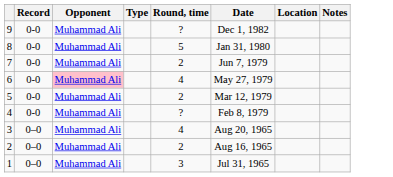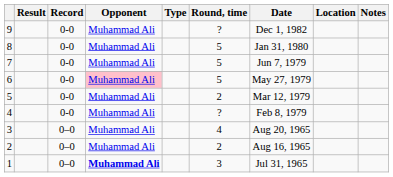 <table class="wikitable" style="text-align:center">
 <tr>
 <th></th>
+<th>Result</th>
 <th>Record</th>
 <th>Opponent</th>
 <th>Type</th>
 <th>Round, time</th>
 <th>Date</th>
 <th>Location</th>
 <th>Notes</th>
 </tr>
 <tr>
 <td>9</td>
+<td></td>
 <td>0-0 </td>
 <td style="text-align:left;"> <a href='#'>Muhammad Ali</a></td>
 <td></td>
 <td>?</td>
 <td>Dec 1, 1982</td>
 <td style="text-align:left;"> </td>
 <td style="text-align:left;"></td>
 </tr>
 <tr>
 <td>8</td>
+<td></td>
 <td>0-0 </td>
 <td style="text-align:left;"> <a href='#'>Muhammad Ali</a></td>
 <td></td>
 <td>5</td>
 <td>Jan 31, 1980</td>
 <td style="text-align:left;"> </td>
 <td style="text-align:left;"></td>
 </tr>
 <tr>
 <td>7</td>
+<td></td>
 <td>0-0 </td>
 <td style="text-align:left;"> <a href='#'>Muhammad Ali</a></td>
 <td></td>
-<td>2</td>
+<td>5</td>
 <td>Jun 7, 1979</td>
 <td style="text-align:left;"> </td>
 <td style="text-align:left;"></td>
 </tr>
 <tr>
 <td>6</td>
+<td></td>
 <td>0-0 </td>
 <td style="background: pink; text-align:left;"> <a href='#'>Muhammad Ali</a></td>
 <td></td>
-<td>4</td>
+<td>5</td>
 <td>May 27, 1979</td>
 <td style="text-align:left;"> </td>
 <td style="text-align:left;"></td>
 </tr>
 <tr>
 <td>5</td>
+<td></td>
 <td>0-0 </td>
 <td style="text-align:left;"> <a href='#'>Muhammad Ali</a></td>
 <td></td>
 <td>2</td>
 <td>Mar 12, 1979</td>
 <td style="text-align:left;"> </td>
 <td style="text-align:left;"></td>
 </tr>
 <tr>
 <td>4</td>
+<td></td>
 <td>0-0 </td>
 <td style="text-align:left;"> <a href='#'>Muhammad Ali</a></td>
 <td></td>
 <td>?</td>
 <td>Feb 8, 1979</td>
 <td style="text-align:left;"> </td>
 <td style="text-align:left;"></td>
 </tr>
 <tr>
 <td>3</td>
+<td></td>
 <td>0–0 </td>
 <td style="text-align:left;"> <a href='#'>Muhammad Ali</a></td>
 <td></td>
 <td>4</td>
 <td>Aug 20, 1965</td>
 <td style="text-align:left;"> </td>
 <td style="text-align:left;"></td>
 </tr>
 <tr>
 <td>2</td>
+<td></td>
 <td>0–0 </td>
 <td style="text-align:left;"> <a href='#'>Muhammad Ali</a></td>
 <td></td>
 <td>2</td>
 <td>Aug 16, 1965</td>
 <td style="text-align:left;"> </td>
 <td style="text-align:left;"></td>
 </tr>
 <tr>
 <td>1</td>
+<td></td>
 <td>0–0 </td>
-<td style="text-align:left;"> <a href='#'>Muhammad Ali</a></td>
+<td style="text-align:left;"><strong> <a href='#'>Muhammad Ali</a></strong></td>
 <td></td>
 <td>3</td>
 <td>Jul 31, 1965</td>
 <td style="text-align:left;"> </td>
 <td style="text-align:left;"></td>
 </tr>
 </table>
